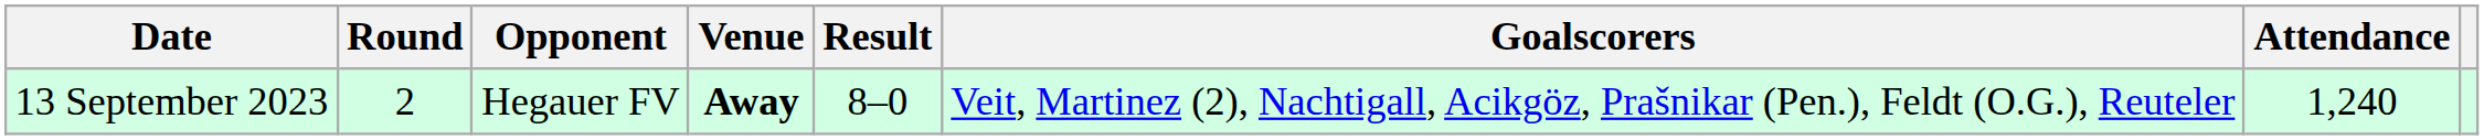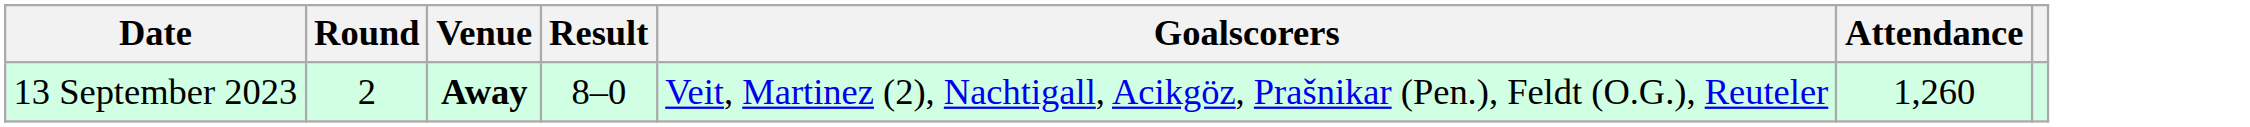 <table class="wikitable" Style="text-align: center">
 <tr>
 <th>Date</th>
 <th>Round</th>
-<th>Opponent</th>
 <th>Venue</th>
 <th>Result<br></th>
 <th>Goalscorers</th>
 <th>Attendance</th>
 <th></th>
 </tr>
 <tr style="background:#d0ffe3">
 <td>13 September 2023</td>
 <td>2</td>
-<td>Hegauer FV</td>
 <td><strong>Away</strong></td>
 <td>8–0</td>
 <td><a href='#'>Veit</a>, <a href='#'>Martinez</a> (2), <a href='#'>Nachtigall</a>, <a href='#'>Acikgöz</a>, <a href='#'>Prašnikar</a> (Pen.), Feldt (O.G.), <a href='#'>Reuteler</a></td>
-<td>1,240</td>
+<td>1,260</td>
 <td></td>
 </tr>
 </table>
